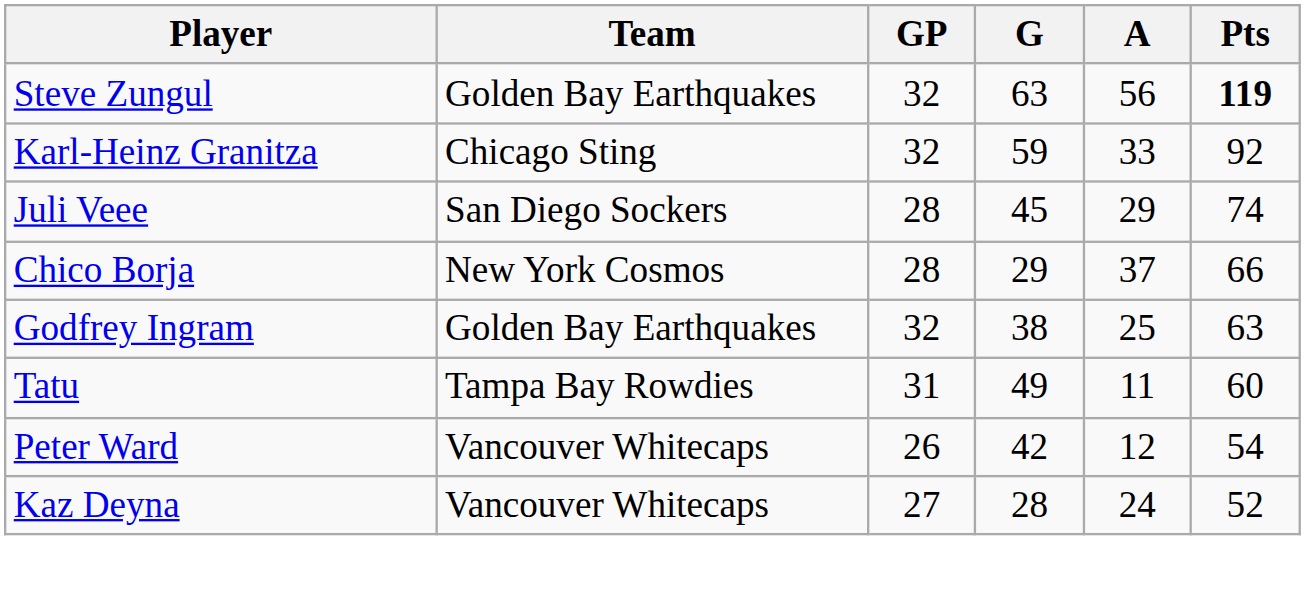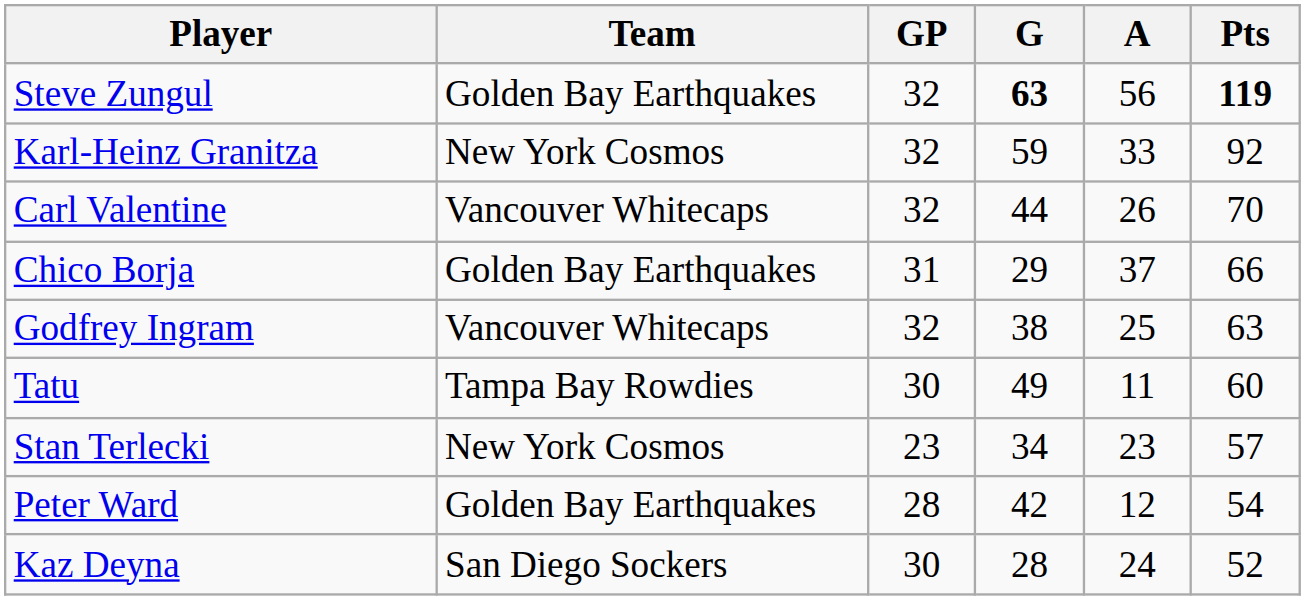 <table class="wikitable">
 <tr>
 <th width="30%">Player</th>
 <th width="30%">Team</th>
 <th width="7.5%">GP</th>
 <th width="7.5%">G</th>
 <th width="7.5%">A</th>
 <th width="7.5%">Pts</th>
 </tr>
 <tr align=center>
 <td align=left><a href='#'>Steve Zungul</a></td>
 <td align=left>Golden Bay Earthquakes</td>
 <td>32</td>
-<td>63</td>
+<td><strong>63</strong></td>
 <td>56</td>
 <td><strong>119</strong></td>
 </tr>
 <tr align=center>
 <td align=left><a href='#'>Karl-Heinz Granitza</a></td>
-<td align=left>Chicago Sting</td>
+<td align=left>New York Cosmos</td>
 <td>32</td>
 <td>59</td>
 <td>33</td>
 <td>92</td>
 </tr>
 <tr align=center>
-<td align=left><a href='#'>Juli Veee</a></td>
-<td align=left>San Diego Sockers</td>
-<td>28</td>
-<td>45</td>
-<td>29</td>
-<td>74</td>
+<td align=left><a href='#'>Carl Valentine</a></td>
+<td align=left>Vancouver Whitecaps</td>
+<td>32</td>
+<td>44</td>
+<td>26</td>
+<td>70</td>
 </tr>
 <tr align=center>
 <td align=left><a href='#'>Chico Borja</a></td>
-<td align=left>New York Cosmos</td>
-<td>28</td>
+<td align=left>Golden Bay Earthquakes</td>
+<td>31</td>
 <td>29</td>
 <td>37</td>
 <td>66</td>
 </tr>
 <tr align=center>
 <td align=left><a href='#'>Godfrey Ingram</a></td>
-<td align=left>Golden Bay Earthquakes</td>
+<td align=left>Vancouver Whitecaps</td>
 <td>32</td>
 <td>38</td>
 <td>25</td>
 <td>63</td>
 </tr>
 <tr align=center>
 <td align=left><a href='#'>Tatu</a></td>
 <td align=left>Tampa Bay Rowdies</td>
-<td>31</td>
+<td>30</td>
 <td>49</td>
 <td>11</td>
 <td>60</td>
 </tr>
 <tr align=center>
+<td align=left><a href='#'>Stan Terlecki</a></td>
+<td align=left>New York Cosmos</td>
+<td>23</td>
+<td>34</td>
+<td>23</td>
+<td>57</td>
+</tr>
+<tr align=center>
 <td align=left><a href='#'>Peter Ward</a></td>
-<td align=left>Vancouver Whitecaps</td>
-<td>26</td>
+<td align=left>Golden Bay Earthquakes</td>
+<td>28</td>
 <td>42</td>
 <td>12</td>
 <td>54</td>
 </tr>
 <tr align=center>
 <td align=left><a href='#'>Kaz Deyna</a></td>
-<td align=left>Vancouver Whitecaps</td>
-<td>27</td>
+<td align=left>San Diego Sockers</td>
+<td>30</td>
 <td>28</td>
 <td>24</td>
 <td>52</td>
 </tr>
 </table>
